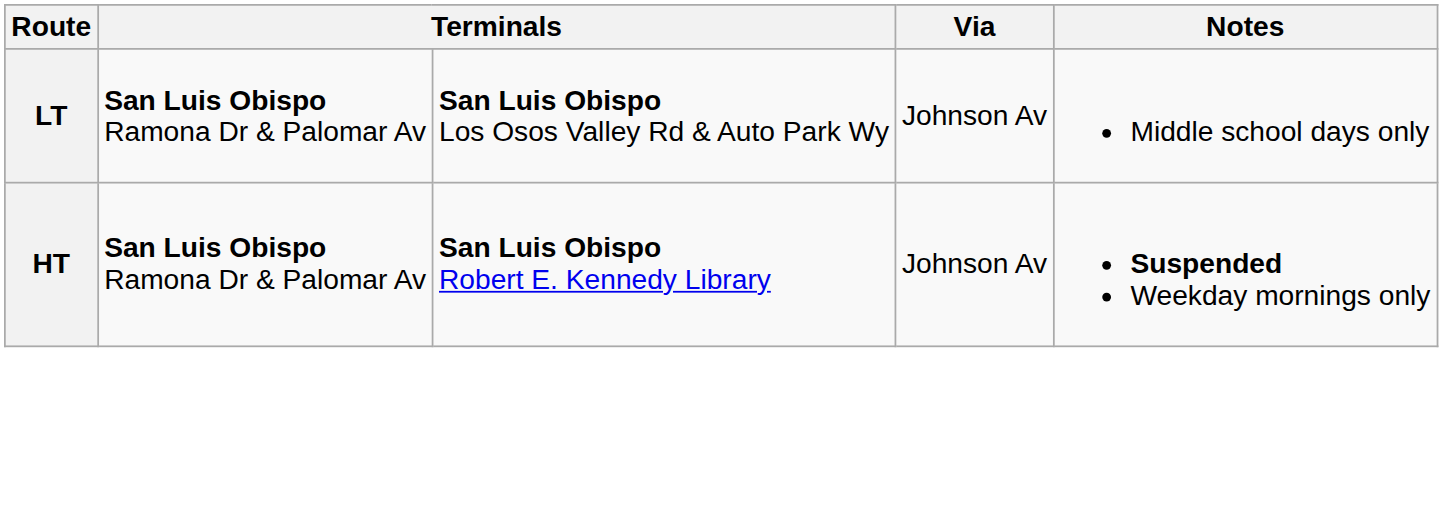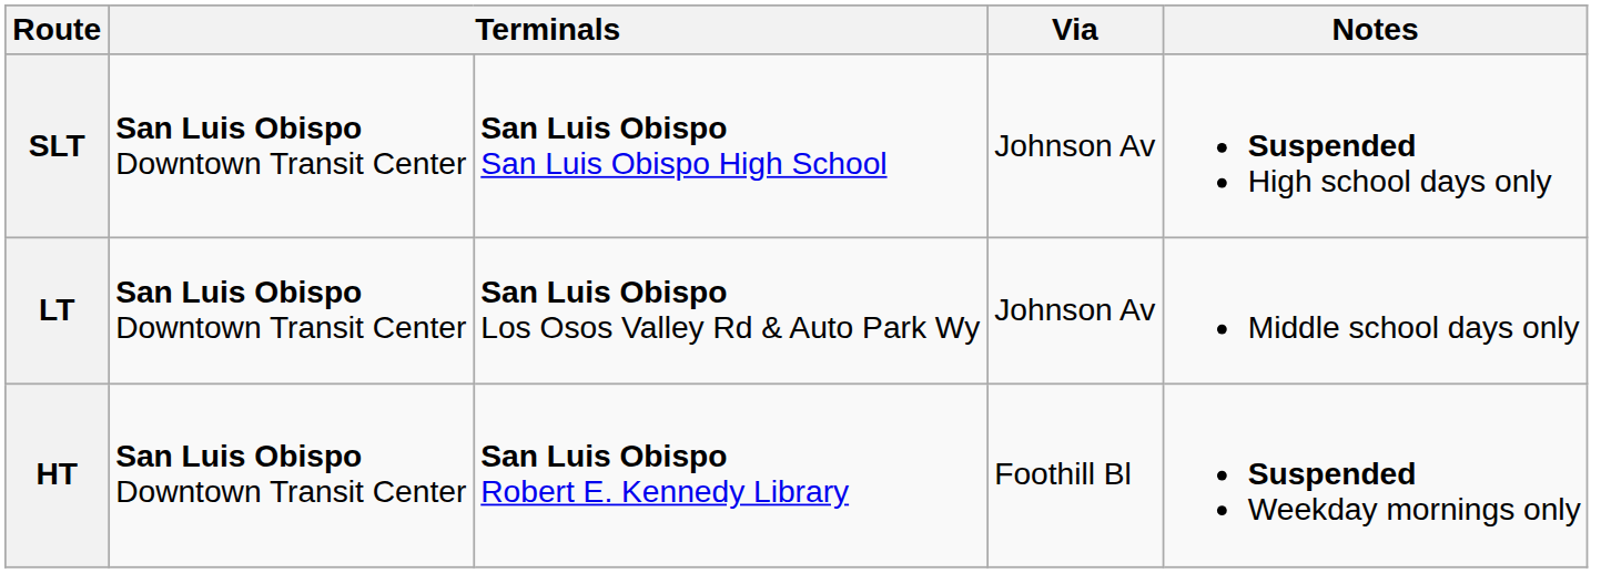 <table class="wikitable">
 <tr>
 <th>Route</th>
 <th colspan="2">Terminals</th>
 <th>Via</th>
 <th>Notes</th>
 </tr>
 <tr>
+<th>SLT</th>
+<td><strong>San Luis Obispo</strong><br>Downtown Transit Center</td>
+<td><strong>San Luis Obispo</strong><br><a href='#'>San Luis Obispo High School</a></td>
+<td>Johnson Av</td>
+<td><br><ul><li><strong>Suspended</strong></li><li>High school days only</li></ul></td>
+</tr>
+<tr>
 <th>LT</th>
-<td><strong>San Luis Obispo</strong><br>Ramona Dr & Palomar Av</td>
+<td><strong>San Luis Obispo</strong><br>Downtown Transit Center</td>
 <td><strong>San Luis Obispo</strong><br>Los Osos Valley Rd & Auto Park Wy</td>
 <td>Johnson Av</td>
 <td><br><ul><li>Middle school days only</li></ul></td>
 </tr>
 <tr>
 <th>HT</th>
-<td><strong>San Luis Obispo</strong><br>Ramona Dr & Palomar Av</td>
+<td><strong>San Luis Obispo</strong><br>Downtown Transit Center</td>
 <td><strong>San Luis Obispo</strong><br><a href='#'>Robert E. Kennedy Library</a></td>
-<td>Johnson Av</td>
+<td>Foothill Bl</td>
 <td><br><ul><li><strong>Suspended</strong></li><li>Weekday mornings only</li></ul></td>
 </tr>
 </table>
